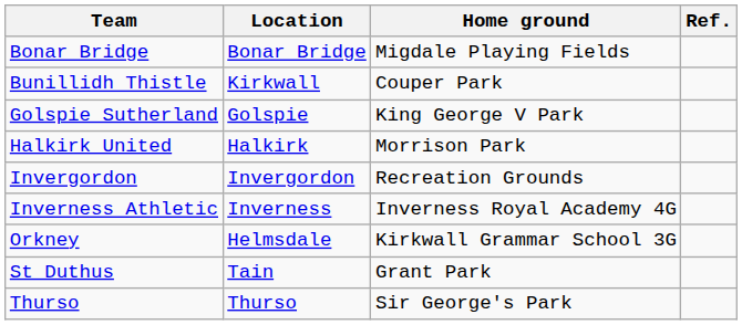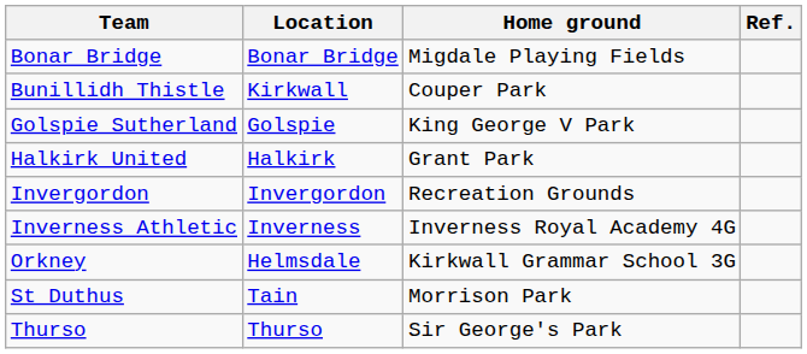 <table class="wikitable sortable">
 <tr>
 <th>Team</th>
 <th>Location</th>
 <th>Home ground</th>
 <th>Ref.</th>
 </tr>
 <tr>
 <td><a href='#'>Bonar Bridge</a></td>
 <td><a href='#'>Bonar Bridge</a></td>
 <td>Migdale Playing Fields</td>
 <td></td>
 </tr>
 <tr>
 <td><a href='#'>Bunillidh Thistle</a></td>
 <td><a href='#'>Kirkwall</a></td>
 <td>Couper Park</td>
 <td></td>
 </tr>
 <tr>
 <td><a href='#'>Golspie Sutherland</a></td>
 <td><a href='#'>Golspie</a></td>
 <td>King George V Park</td>
 <td></td>
 </tr>
 <tr>
 <td><a href='#'>Halkirk United</a></td>
 <td><a href='#'>Halkirk</a></td>
-<td>Morrison Park</td>
+<td>Grant Park</td>
 <td></td>
 </tr>
 <tr>
 <td><a href='#'>Invergordon</a></td>
 <td><a href='#'>Invergordon</a></td>
 <td>Recreation Grounds</td>
 <td></td>
 </tr>
 <tr>
 <td><a href='#'>Inverness Athletic</a></td>
 <td><a href='#'>Inverness</a></td>
 <td>Inverness Royal Academy 4G</td>
 <td></td>
 </tr>
 <tr>
 <td><a href='#'>Orkney</a></td>
 <td><a href='#'>Helmsdale</a></td>
 <td>Kirkwall Grammar School 3G</td>
 <td></td>
 </tr>
 <tr>
 <td><a href='#'>St Duthus</a></td>
 <td><a href='#'>Tain</a></td>
-<td>Grant Park</td>
+<td>Morrison Park</td>
 <td></td>
 </tr>
 <tr>
 <td><a href='#'>Thurso</a></td>
 <td><a href='#'>Thurso</a></td>
 <td>Sir George's Park</td>
 <td></td>
 </tr>
 </table>
